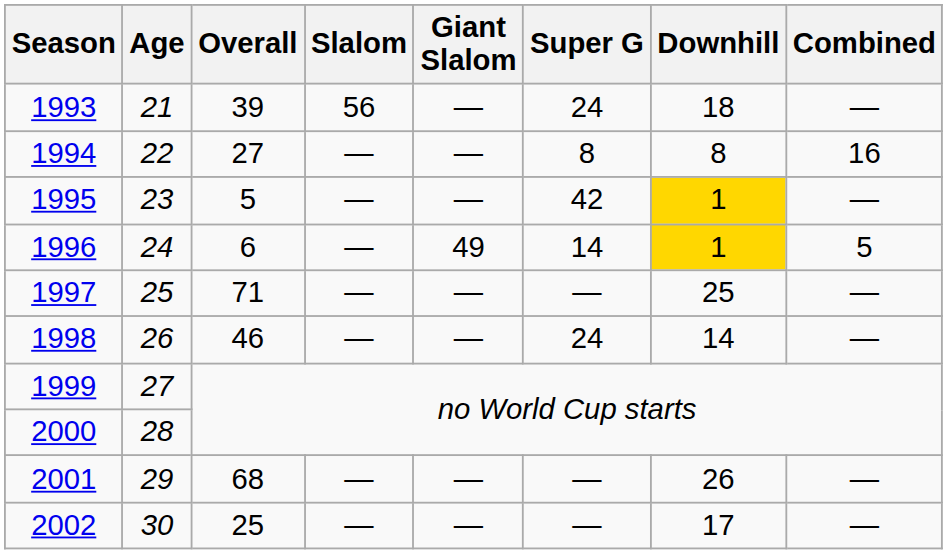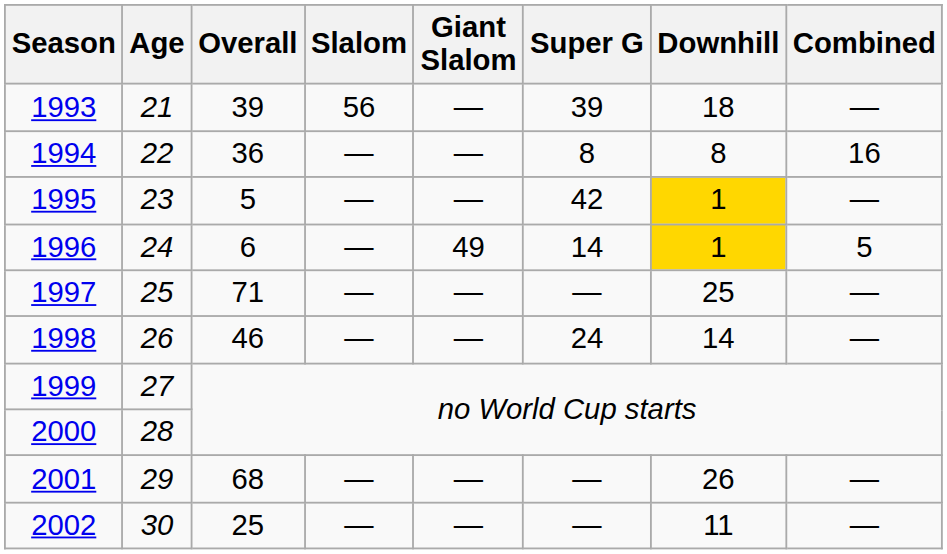 <table class=wikitable style="text-align:center">
 <tr>
 <th>Season</th>
 <th>Age</th>
 <th>Overall</th>
 <th>Slalom</th>
 <th>Giant<br>Slalom</th>
 <th>Super G</th>
 <th>Downhill</th>
 <th>Combined</th>
 </tr>
 <tr>
 <td><a href='#'>1993</a></td>
 <td><em>21</em></td>
 <td>39</td>
 <td>56</td>
 <td>—</td>
-<td>24</td>
+<td>39</td>
 <td>18</td>
 <td>—</td>
 </tr>
 <tr>
 <td><a href='#'>1994</a></td>
 <td><em>22</em></td>
-<td>27</td>
+<td>36</td>
 <td>—</td>
 <td>—</td>
 <td>8</td>
 <td>8</td>
 <td>16</td>
 </tr>
 <tr>
 <td><a href='#'>1995</a></td>
 <td><em>23</em></td>
 <td>5</td>
 <td>—</td>
 <td>—</td>
 <td>42</td>
 <td bgcolor="gold">1</td>
 <td>—</td>
 </tr>
 <tr>
 <td><a href='#'>1996</a></td>
 <td><em>24</em></td>
 <td>6</td>
 <td>—</td>
 <td>49</td>
 <td>14</td>
 <td bgcolor="gold">1</td>
 <td>5</td>
 </tr>
 <tr>
 <td><a href='#'>1997</a></td>
 <td><em>25</em></td>
 <td>71</td>
 <td>—</td>
 <td>—</td>
 <td>—</td>
 <td>25</td>
 <td>—</td>
 </tr>
 <tr>
 <td><a href='#'>1998</a></td>
 <td><em>26</em></td>
 <td>46</td>
 <td>—</td>
 <td>—</td>
 <td>24</td>
 <td>14</td>
 <td>—</td>
 </tr>
 <tr>
 <td><a href='#'>1999</a></td>
 <td><em>27</em></td>
 <td rowspan=2 colspan=6><em>no World Cup starts</em></td>
 </tr>
 <tr>
 <td><a href='#'>2000</a></td>
 <td><em>28</em></td>
 </tr>
 <tr>
 <td><a href='#'>2001</a></td>
 <td><em>29</em></td>
 <td>68</td>
 <td>—</td>
 <td>—</td>
 <td>—</td>
 <td>26</td>
 <td>—</td>
 </tr>
 <tr>
 <td><a href='#'>2002</a></td>
 <td><em>30</em></td>
 <td>25</td>
 <td>—</td>
 <td>—</td>
 <td>—</td>
-<td>17</td>
+<td>11</td>
 <td>—</td>
 </tr>
 </table>
